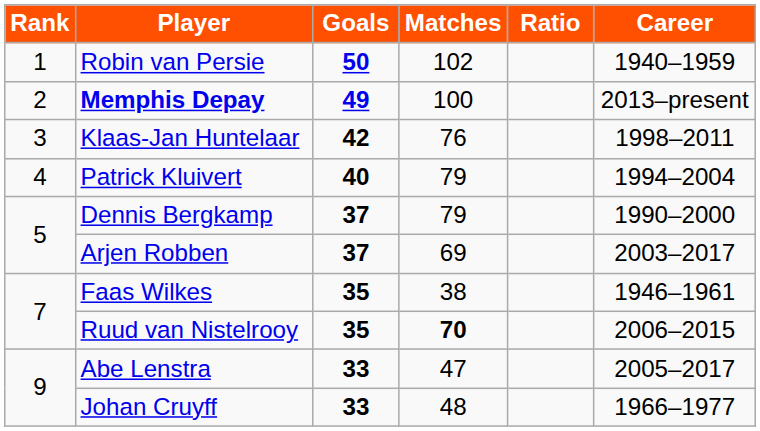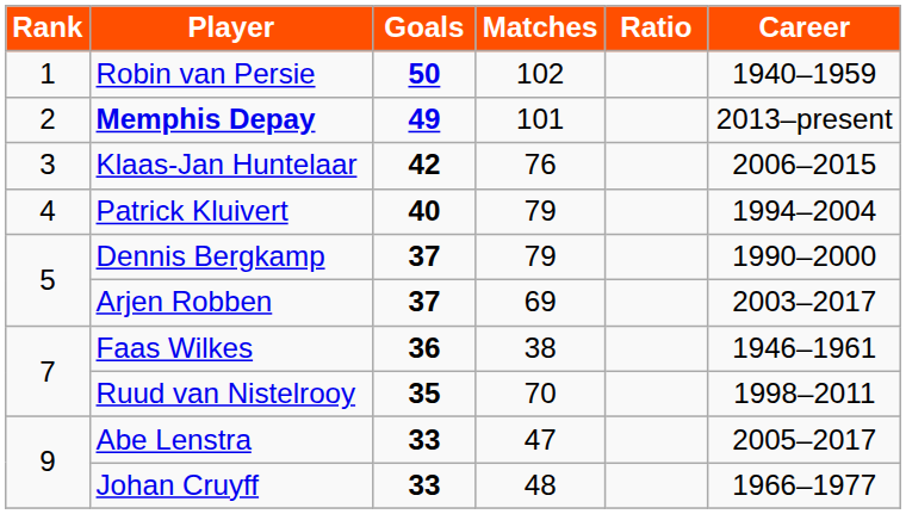 <table class="wikitable sortable" style="text-align:center">
 <tr>
 <th style="width:25px;background:#FF4F00;color:white">Rank</th>
 <th style="width:150px;background:#FF4F00;color:white">Player</th>
 <th style="width:50px;background:#FF4F00;color:white">Goals</th>
 <th style="width:50px;background:#FF4F00;color:white">Matches</th>
 <th style="width:50px;background:#FF4F00;color:white">Ratio</th>
 <th style="width:100px;background:#FF4F00;color:white">Career</th>
 </tr>
 <tr>
 <td>1</td>
 <td align=left><a href='#'>Robin van Persie</a></td>
 <td><strong><a href='#'>50</a></strong></td>
 <td>102</td>
 <td></td>
 <td>1940–1959</td>
 </tr>
 <tr>
 <td>2</td>
 <td align="left"><strong><a href='#'>Memphis Depay</a></strong></td>
 <td><strong><a href='#'>49</a></strong></td>
-<td>100</td>
+<td>101</td>
 <td></td>
 <td>2013–present</td>
 </tr>
 <tr>
 <td>3</td>
 <td align=left><a href='#'>Klaas-Jan Huntelaar</a></td>
 <td><strong>42</strong></td>
 <td>76</td>
 <td></td>
-<td>1998–2011</td>
+<td>2006–2015</td>
 </tr>
 <tr>
 <td>4</td>
 <td align="left"><a href='#'>Patrick Kluivert</a></td>
 <td><strong>40</strong></td>
 <td>79</td>
 <td></td>
 <td>1994–2004</td>
 </tr>
 <tr>
 <td rowspan=2>5</td>
 <td align=left><a href='#'>Dennis Bergkamp</a></td>
 <td><strong>37</strong></td>
 <td>79</td>
 <td></td>
 <td>1990–2000</td>
 </tr>
 <tr>
 <td align=left><a href='#'>Arjen Robben</a></td>
 <td><strong>37</strong></td>
 <td>69</td>
 <td></td>
 <td>2003–2017</td>
 </tr>
 <tr>
 <td rowspan=2>7</td>
 <td align=left><a href='#'>Faas Wilkes</a></td>
-<td><strong>35</strong></td>
+<td><strong>36</strong></td>
 <td>38</td>
 <td></td>
 <td>1946–1961</td>
 </tr>
 <tr>
 <td align=left><a href='#'>Ruud van Nistelrooy</a></td>
 <td><strong>35</strong></td>
-<td><strong>70</strong></td>
+<td>70</td>
 <td></td>
-<td>2006–2015</td>
+<td>1998–2011</td>
 </tr>
 <tr>
 <td rowspan=2>9</td>
 <td align=left><a href='#'>Abe Lenstra</a></td>
 <td><strong>33</strong></td>
 <td>47</td>
 <td></td>
 <td>2005–2017</td>
 </tr>
 <tr>
 <td align=left><a href='#'>Johan Cruyff</a></td>
 <td><strong>33</strong></td>
 <td>48</td>
 <td></td>
 <td>1966–1977</td>
 </tr>
 </table>
